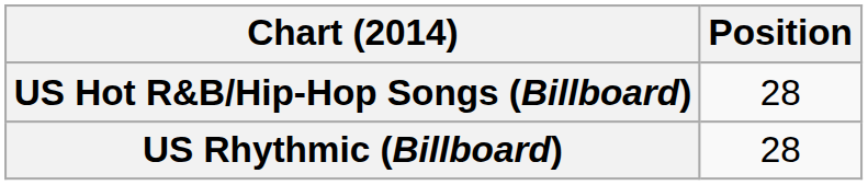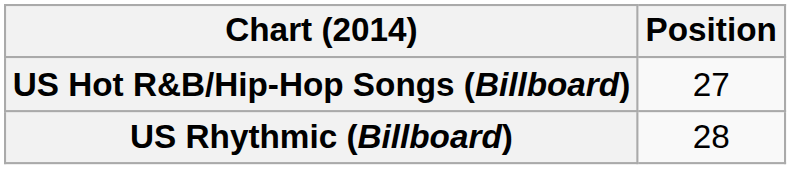 <table class="wikitable plainrowheaders" style="text-align:center">
 <tr>
 <th scope="col">Chart (2014)</th>
 <th scope="col">Position</th>
 </tr>
 <tr>
 <th scope="row">US Hot R&B/Hip-Hop Songs (<em>Billboard</em>)</th>
-<td>28</td>
+<td>27</td>
 </tr>
 <tr>
 <th scope="row">US Rhythmic (<em>Billboard</em>)</th>
 <td>28</td>
 </tr>
 </table>
